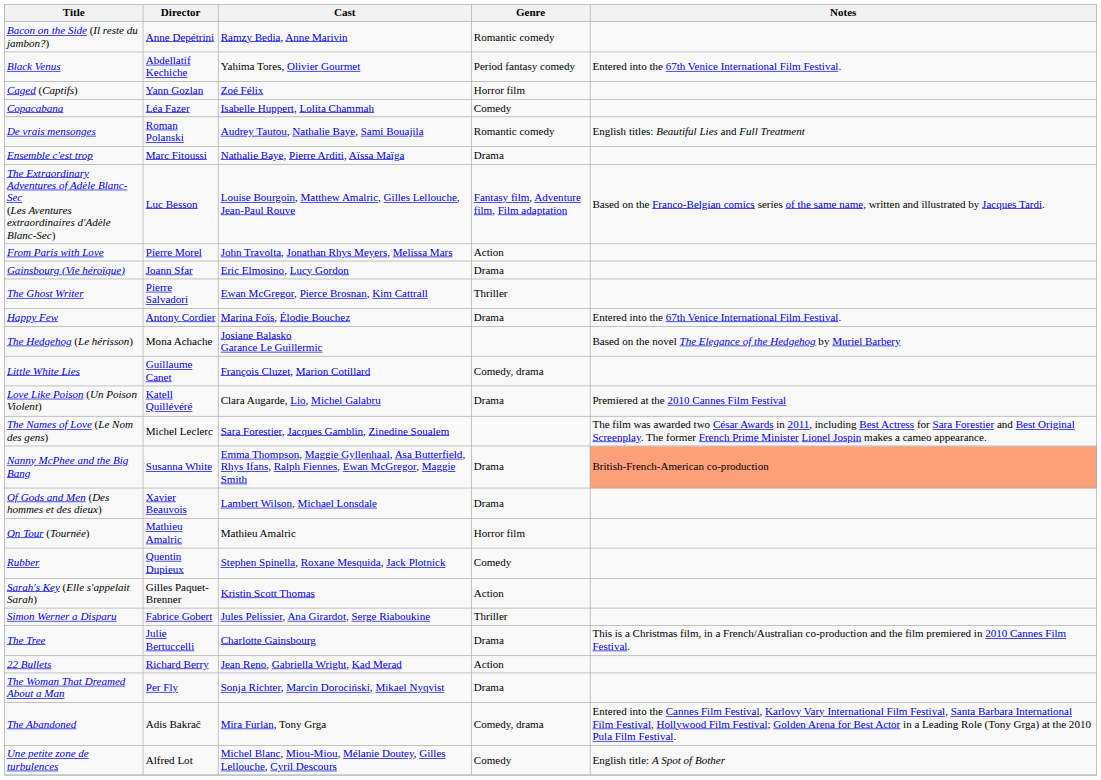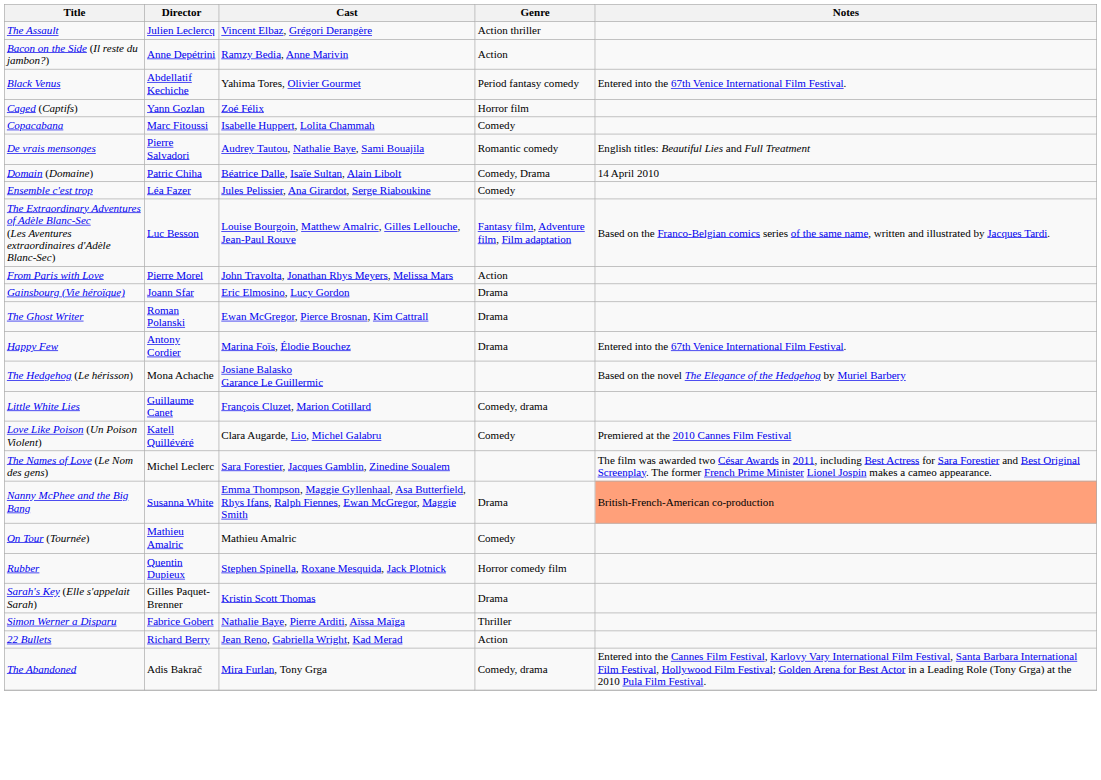 <table class="wikitable sortable" width="100%">
 <tr>
 <th>Title</th>
 <th>Director</th>
 <th>Cast</th>
 <th>Genre</th>
 <th>Notes</th>
 </tr>
 <tr>
+<td><em><a href='#'>The Assault</a></em></td>
+<td><a href='#'>Julien Leclercq</a></td>
+<td><a href='#'>Vincent Elbaz</a>, <a href='#'>Grégori Derangère</a></td>
+<td>Action thriller</td>
+<td></td>
+</tr>
+<tr>
 <td><em><a href='#'>Bacon on the Side</a></em> (<em>Il reste du jambon?</em>)</td>
 <td><a href='#'>Anne Depétrini</a></td>
 <td><a href='#'>Ramzy Bedia</a>, <a href='#'>Anne Marivin</a></td>
-<td>Romantic comedy</td>
+<td>Action</td>
 <td></td>
 </tr>
 <tr>
 <td><em><a href='#'>Black Venus</a></em></td>
 <td><a href='#'>Abdellatif Kechiche</a></td>
 <td>Yahima Tores, <a href='#'>Olivier Gourmet</a></td>
 <td>Period fantasy comedy</td>
 <td>Entered into the <a href='#'>67th Venice International Film Festival</a>.</td>
 </tr>
 <tr>
 <td><em><a href='#'>Caged</a></em> (<em>Captifs</em>)</td>
 <td><a href='#'>Yann Gozlan</a></td>
 <td><a href='#'>Zoé Félix</a></td>
 <td>Horror film</td>
 <td></td>
 </tr>
 <tr>
 <td><em><a href='#'>Copacabana</a></em></td>
-<td><a href='#'>Léa Fazer</a></td>
+<td><a href='#'>Marc Fitoussi</a></td>
 <td><a href='#'>Isabelle Huppert</a>, <a href='#'>Lolita Chammah</a></td>
 <td>Comedy</td>
 <td></td>
 </tr>
 <tr>
 <td><em><a href='#'>De vrais mensonges</a></em></td>
-<td><a href='#'>Roman Polanski</a></td>
+<td><a href='#'>Pierre Salvadori</a></td>
 <td><a href='#'>Audrey Tautou</a>, <a href='#'>Nathalie Baye</a>, <a href='#'>Sami Bouajila</a></td>
 <td>Romantic comedy</td>
 <td>English titles: <em>Beautiful Lies</em> and <em>Full Treatment</em></td>
 </tr>
 <tr>
+<td><em><a href='#'>Domain</a></em> (<em>Domaine</em>)</td>
+<td><a href='#'>Patric Chiha</a></td>
+<td><a href='#'>Béatrice Dalle</a>, <a href='#'>Isaïe Sultan</a>, <a href='#'>Alain Libolt</a></td>
+<td>Comedy, Drama</td>
+<td>14 April 2010</td>
+</tr>
+<tr>
 <td><em><a href='#'>Ensemble c'est trop</a></em></td>
-<td><a href='#'>Marc Fitoussi</a></td>
-<td><a href='#'>Nathalie Baye</a>, <a href='#'>Pierre Arditi</a>, <a href='#'>Aïssa Maïga</a></td>
-<td>Drama</td>
+<td><a href='#'>Léa Fazer</a></td>
+<td><a href='#'>Jules Pelissier</a>, <a href='#'>Ana Girardot</a>, <a href='#'>Serge Riaboukine</a></td>
+<td>Comedy</td>
 <td></td>
 </tr>
 <tr>
 <td><em><a href='#'>The Extraordinary Adventures of Adèle Blanc-Sec</a></em><br>(<em>Les Aventures extraordinaires d'Adèle Blanc-Sec</em>)</td>
 <td><a href='#'>Luc Besson</a></td>
 <td><a href='#'>Louise Bourgoin</a>, <a href='#'>Matthew Amalric</a>, <a href='#'>Gilles Lellouche</a>, <a href='#'>Jean-Paul Rouve</a></td>
 <td><a href='#'>Fantasy film</a>, <a href='#'>Adventure film</a>, <a href='#'>Film adaptation</a></td>
 <td>Based on the <a href='#'>Franco-Belgian comics</a> series <a href='#'>of the same name</a>, written and illustrated by <a href='#'>Jacques Tardi</a>.</td>
 </tr>
 <tr>
 <td><em><a href='#'>From Paris with Love</a></em></td>
 <td><a href='#'>Pierre Morel</a></td>
 <td><a href='#'>John Travolta</a>, <a href='#'>Jonathan Rhys Meyers</a>, <a href='#'>Melissa Mars</a></td>
 <td>Action</td>
 <td></td>
 </tr>
 <tr>
 <td><em><a href='#'>Gainsbourg (Vie héroïque)</a></em></td>
 <td><a href='#'>Joann Sfar</a></td>
 <td><a href='#'>Eric Elmosino</a>, <a href='#'>Lucy Gordon</a></td>
 <td>Drama</td>
 <td></td>
 </tr>
 <tr>
 <td><em><a href='#'>The Ghost Writer</a></em></td>
-<td><a href='#'>Pierre Salvadori</a></td>
+<td><a href='#'>Roman Polanski</a></td>
 <td><a href='#'>Ewan McGregor</a>, <a href='#'>Pierce Brosnan</a>, <a href='#'>Kim Cattrall</a></td>
-<td>Thriller</td>
+<td>Drama</td>
 <td></td>
 </tr>
 <tr>
 <td><em><a href='#'>Happy Few</a></em></td>
 <td><a href='#'>Antony Cordier</a></td>
 <td><a href='#'>Marina Foïs</a>, <a href='#'>Élodie Bouchez</a></td>
 <td>Drama</td>
 <td>Entered into the <a href='#'>67th Venice International Film Festival</a>.</td>
 </tr>
 <tr>
 <td><em><a href='#'>The Hedgehog</a></em> (<em>Le hérisson</em>)</td>
 <td>Mona Achache</td>
 <td><a href='#'>Josiane Balasko</a><br><a href='#'>Garance Le Guillermic</a></td>
 <td></td>
 <td>Based on the novel <em><a href='#'>The Elegance of the Hedgehog</a></em> by <a href='#'>Muriel Barbery</a></td>
 </tr>
 <tr>
 <td><em><a href='#'>Little White Lies</a></em></td>
 <td><a href='#'>Guillaume Canet</a></td>
 <td><a href='#'>François Cluzet</a>, <a href='#'>Marion Cotillard</a></td>
 <td>Comedy, drama</td>
 <td></td>
 </tr>
 <tr>
 <td><em><a href='#'>Love Like Poison</a></em> (<em>Un Poison Violent</em>)</td>
 <td><a href='#'>Katell Quillévéré</a></td>
 <td>Clara Augarde, <a href='#'>Lio</a>, <a href='#'>Michel Galabru</a></td>
-<td>Drama</td>
+<td>Comedy</td>
 <td>Premiered at the <a href='#'>2010 Cannes Film Festival</a></td>
 </tr>
 <tr>
 <td><em><a href='#'>The Names of Love</a></em> (<em>Le Nom des gens</em>)</td>
 <td>Michel Leclerc</td>
 <td><a href='#'>Sara Forestier</a>, <a href='#'>Jacques Gamblin</a>, <a href='#'>Zinedine Soualem</a></td>
 <td></td>
 <td>The film was awarded two <a href='#'>César Awards</a> in <a href='#'>2011</a>, including <a href='#'>Best Actress</a> for <a href='#'>Sara Forestier</a> and <a href='#'>Best Original Screenplay</a>. The former <a href='#'>French Prime Minister</a> <a href='#'>Lionel Jospin</a> makes a cameo appearance.</td>
 </tr>
 <tr>
 <td><em><a href='#'>Nanny McPhee and the Big Bang</a></em></td>
 <td><a href='#'>Susanna White</a></td>
 <td><a href='#'>Emma Thompson</a>, <a href='#'>Maggie Gyllenhaal</a>, <a href='#'>Asa Butterfield</a>, <a href='#'>Rhys Ifans</a>, <a href='#'>Ralph Fiennes</a>, <a href='#'>Ewan McGregor</a>, <a href='#'>Maggie Smith</a></td>
 <td>Drama</td>
 <td style="background: lightsalmon;">British-French-American co-production</td>
 </tr>
 <tr>
-<td><em><a href='#'>Of Gods and Men</a></em> (<em>Des hommes et des dieux</em>)</td>
-<td><a href='#'>Xavier Beauvois</a></td>
-<td><a href='#'>Lambert Wilson</a>, <a href='#'>Michael Lonsdale</a></td>
-<td>Drama</td>
-<td></td>
-</tr>
-<tr>
 <td><em><a href='#'>On Tour</a></em> (<em>Tournée</em>)</td>
 <td><a href='#'>Mathieu Amalric</a></td>
 <td>Mathieu Amalric</td>
-<td>Horror film</td>
+<td>Comedy</td>
 <td></td>
 </tr>
 <tr>
 <td><em><a href='#'>Rubber</a></em></td>
 <td><a href='#'>Quentin Dupieux</a></td>
 <td><a href='#'>Stephen Spinella</a>, <a href='#'>Roxane Mesquida</a>, <a href='#'>Jack Plotnick</a></td>
-<td>Comedy</td>
+<td>Horror comedy film</td>
 <td></td>
 </tr>
 <tr>
 <td><em><a href='#'>Sarah's Key</a></em> (<em>Elle s'appelait Sarah</em>)</td>
 <td>Gilles Paquet-Brenner</td>
 <td><a href='#'>Kristin Scott Thomas</a></td>
-<td>Action</td>
+<td>Drama</td>
 <td></td>
 </tr>
 <tr>
 <td><em><a href='#'>Simon Werner a Disparu</a></em></td>
 <td><a href='#'>Fabrice Gobert</a></td>
-<td><a href='#'>Jules Pelissier</a>, <a href='#'>Ana Girardot</a>, <a href='#'>Serge Riaboukine</a></td>
+<td><a href='#'>Nathalie Baye</a>, <a href='#'>Pierre Arditi</a>, <a href='#'>Aïssa Maïga</a></td>
 <td>Thriller</td>
 <td></td>
-</tr>
-<tr>
-<td><em><a href='#'>The Tree</a></em></td>
-<td><a href='#'>Julie Bertuccelli</a></td>
-<td><a href='#'>Charlotte Gainsbourg</a></td>
-<td>Drama</td>
-<td>This is a Christmas film, in a French/Australian co-production and the film premiered in <a href='#'>2010 Cannes Film Festival</a>.</td>
 </tr>
 <tr>
 <td><em><a href='#'>22 Bullets</a></em></td>
 <td><a href='#'>Richard Berry</a></td>
 <td><a href='#'>Jean Reno</a>, <a href='#'>Gabriella Wright</a>, <a href='#'>Kad Merad</a></td>
 <td>Action</td>
-<td></td>
-</tr>
-<tr>
-<td><em><a href='#'>The Woman That Dreamed About a Man</a></em></td>
-<td><a href='#'>Per Fly</a></td>
-<td><a href='#'>Sonja Richter</a>, <a href='#'>Marcin Dorociński</a>, <a href='#'>Mikael Nyqvist</a></td>
-<td>Drama</td>
 <td></td>
 </tr>
 <tr>
 <td><em><a href='#'>The Abandoned</a></em></td>
 <td>Adis Bakrač</td>
 <td><a href='#'>Mira Furlan</a>, Tony Grga</td>
 <td>Comedy, drama</td>
 <td>Entered into the <a href='#'>Cannes Film Festival</a>, <a href='#'>Karlovy Vary International Film Festival</a>, <a href='#'>Santa Barbara International Film Festival</a>, <a href='#'>Hollywood Film Festival</a>; <a href='#'>Golden Arena for Best Actor</a> in a Leading Role (Tony Grga) at the 2010 <a href='#'>Pula Film Festival</a>.</td>
 </tr>
 <tr>
-<td><em><a href='#'>Une petite zone de turbulences</a></em></td>
-<td>Alfred Lot</td>
-<td><a href='#'>Michel Blanc</a>, <a href='#'>Miou-Miou</a>, <a href='#'>Mélanie Doutey</a>, <a href='#'>Gilles Lellouche</a>, <a href='#'>Cyril Descours</a></td>
-<td>Comedy</td>
-<td>English title: <em>A Spot of Bother</em></td>
-</tr>
-<tr>
 </tr>
 </table>
